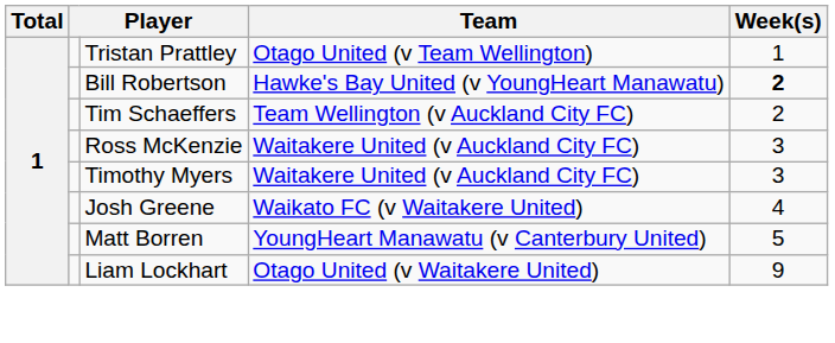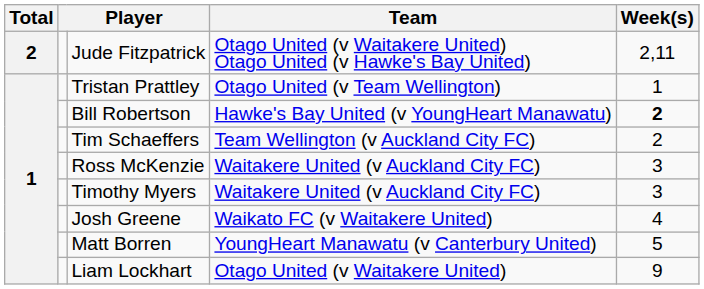 <table class="wikitable" style="text-align:center; line-height: 90%; font-size:90%;">
 <tr>
 <th rowspan=1>Total</th>
 <th rowspan=1 colspan=2>Player</th>
 <th rowspan=1>Team</th>
 <th rowspan=1>Week(s)</th>
+</tr>
+<tr>
+<th rowspan=1>2</th>
+<td></td>
+<td style="text-align:left;">Jude Fitzpatrick</td>
+<td style="text-align:left;"> <a href='#'>Otago United</a> (v <a href='#'>Waitakere United</a>) <br>  <a href='#'>Otago United</a> (v <a href='#'>Hawke's Bay United</a>)</td>
+<td>2,11</td>
 </tr>
 <tr>
 <th rowspan=8>1</th>
 <td></td>
 <td style="text-align:left;">Tristan Prattley</td>
 <td style="text-align:left;"> <a href='#'>Otago United</a> (v <a href='#'>Team Wellington</a>)</td>
 <td>1</td>
 </tr>
 <tr>
 <td></td>
 <td style="text-align:left;">Bill Robertson</td>
 <td style="text-align:left;"> <a href='#'>Hawke's Bay United</a> (v <a href='#'>YoungHeart Manawatu</a>)</td>
 <td><strong>2</strong></td>
 </tr>
 <tr>
 <td></td>
 <td style="text-align:left;">Tim Schaeffers</td>
 <td style="text-align:left;"> <a href='#'>Team Wellington</a> (v <a href='#'>Auckland City FC</a>)</td>
 <td>2</td>
 </tr>
 <tr>
 <td></td>
 <td style="text-align:left;">Ross McKenzie</td>
 <td style="text-align:left;"> <a href='#'>Waitakere United</a> (v <a href='#'>Auckland City FC</a>)</td>
 <td>3</td>
 </tr>
 <tr>
 <td></td>
 <td style="text-align:left;">Timothy Myers</td>
 <td style="text-align:left;"> <a href='#'>Waitakere United</a> (v <a href='#'>Auckland City FC</a>)</td>
 <td>3</td>
 </tr>
 <tr>
 <td></td>
 <td style="text-align:left;">Josh Greene</td>
 <td style="text-align:left;"> <a href='#'>Waikato FC</a> (v <a href='#'>Waitakere United</a>)</td>
 <td>4</td>
 </tr>
 <tr>
 <td></td>
 <td style="text-align:left;">Matt Borren</td>
 <td style="text-align:left;"> <a href='#'>YoungHeart Manawatu</a> (v <a href='#'>Canterbury United</a>)</td>
 <td>5</td>
 </tr>
 <tr>
 <td></td>
 <td style="text-align:left;">Liam Lockhart</td>
 <td style="text-align:left;"> <a href='#'>Otago United</a> (v <a href='#'>Waitakere United</a>)</td>
 <td>9</td>
 </tr>
 </table>
